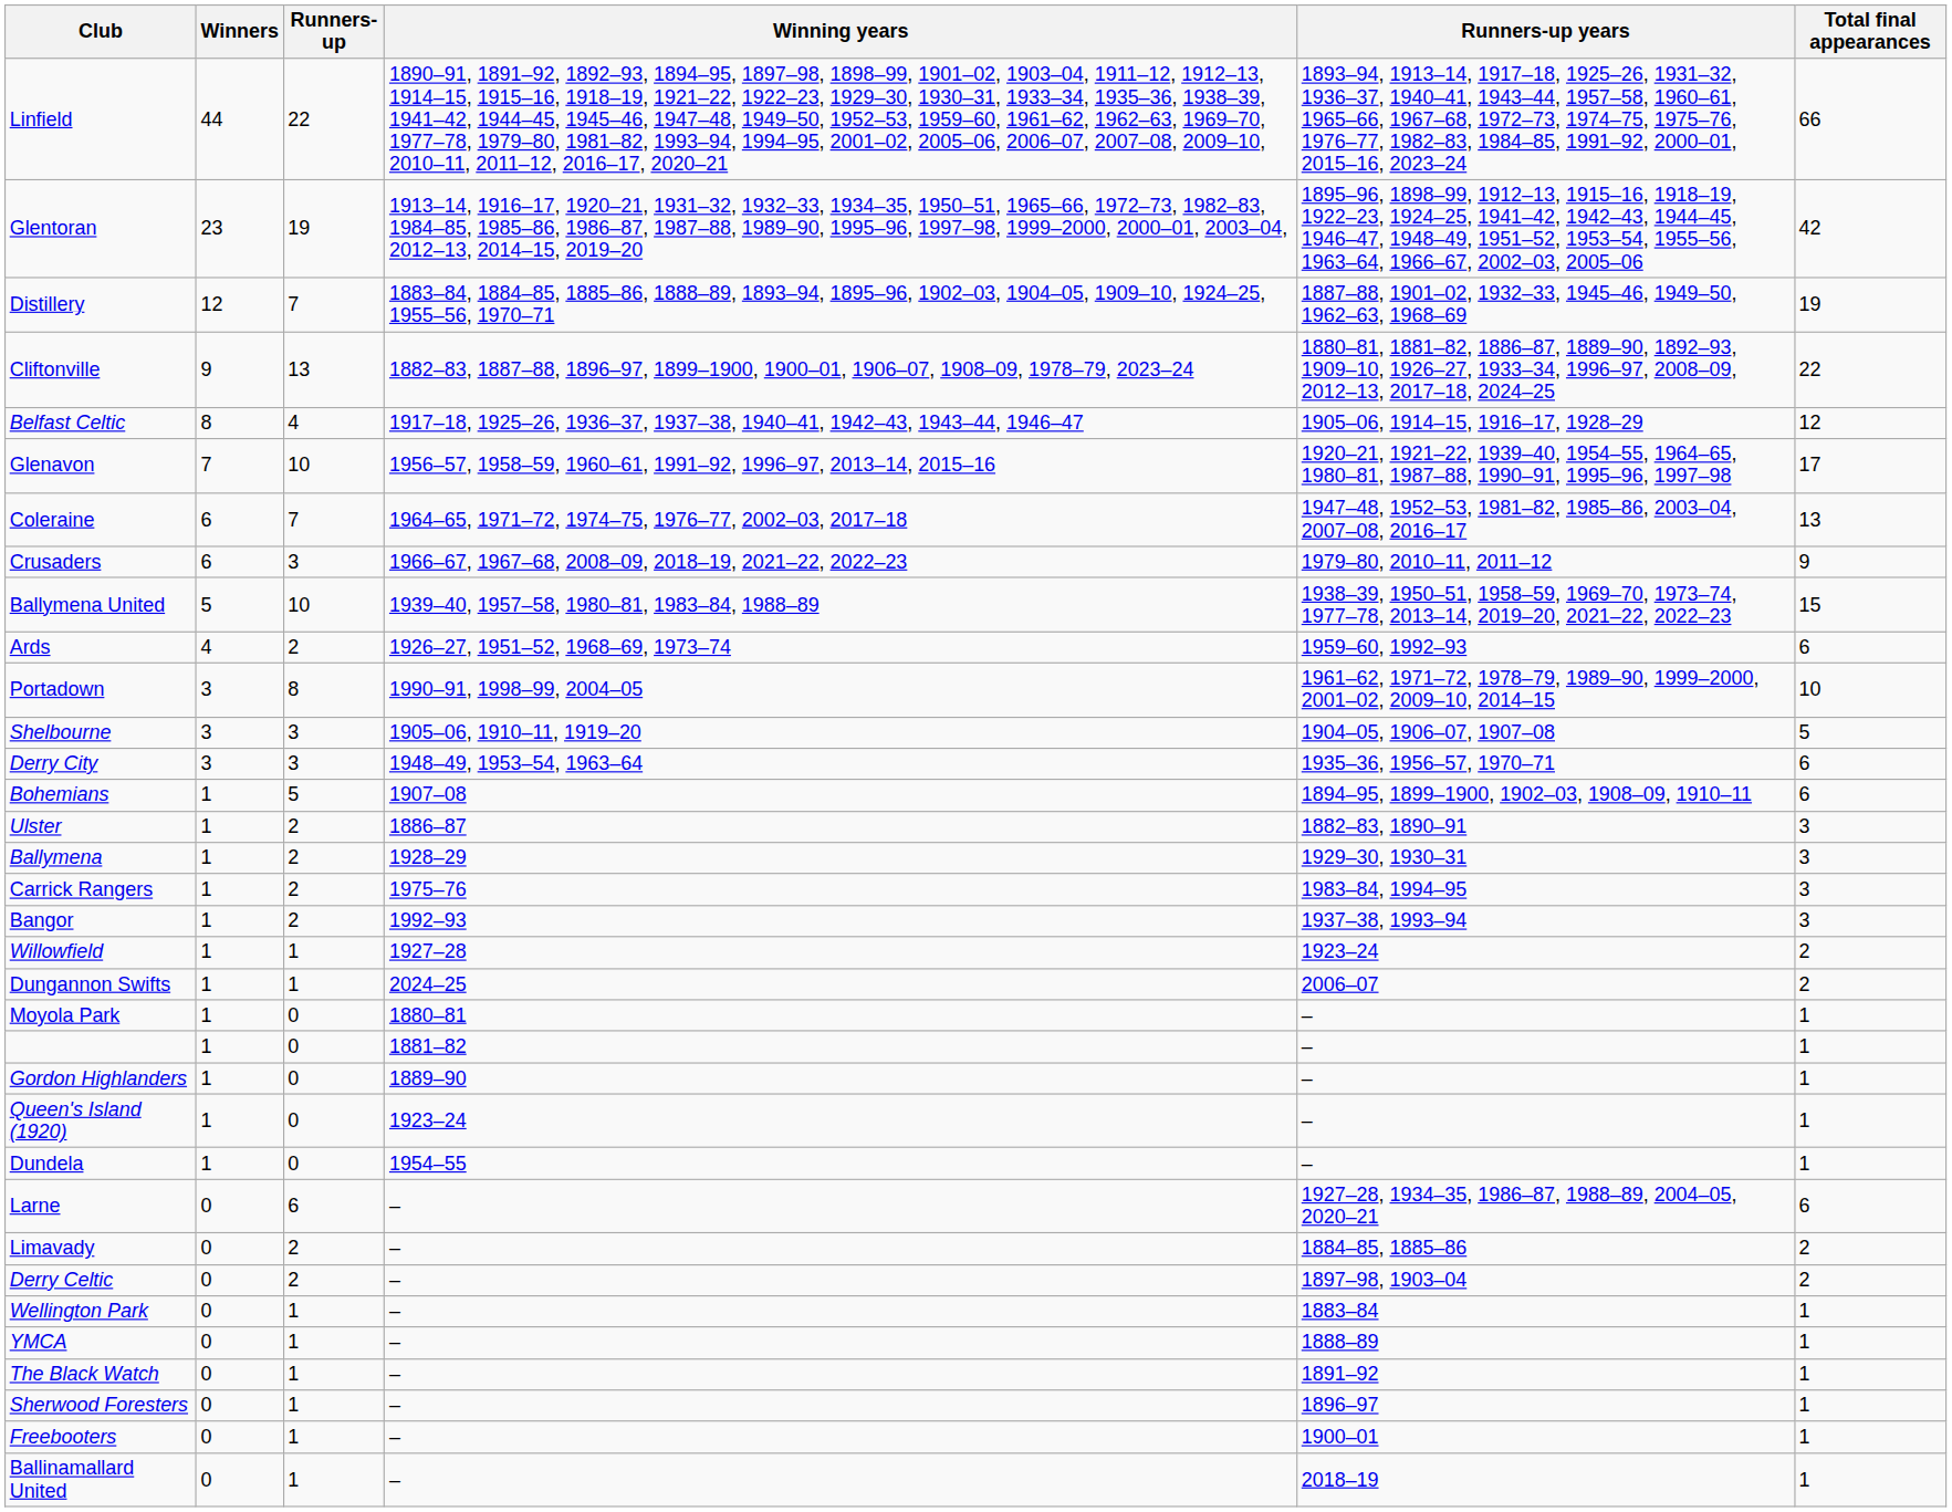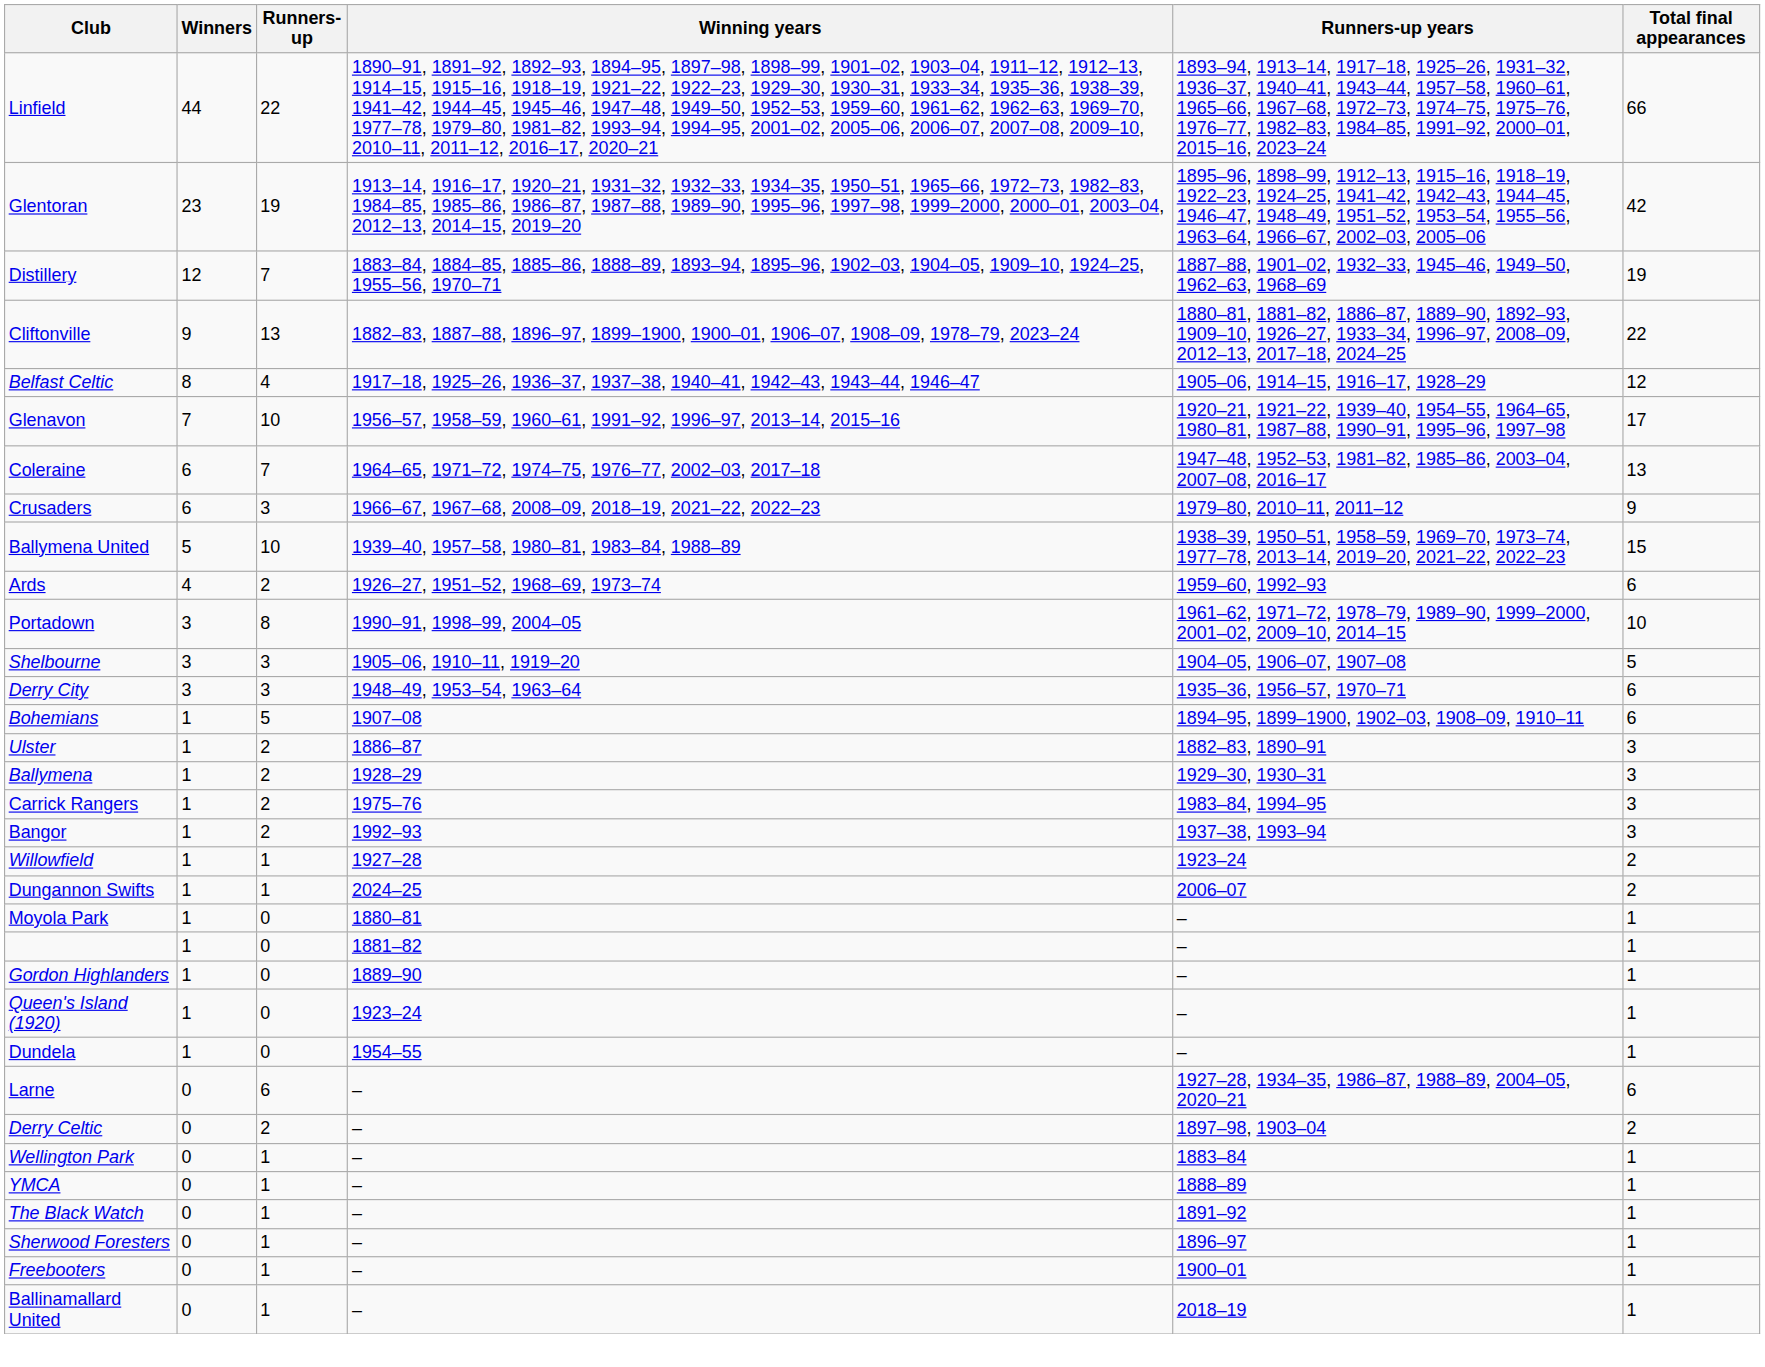 <table class="wikitable sortable">
 <tr>
 <th>Club</th>
 <th>Winners</th>
 <th>Runners-up</th>
 <th>Winning years</th>
 <th>Runners-up years</th>
 <th>Total final appearances</th>
 </tr>
 <tr>
 <td><a href='#'>Linfield</a></td>
 <td>44</td>
 <td>22</td>
 <td><a href='#'>1890–91</a>, <a href='#'>1891–92</a>, <a href='#'>1892–93</a>, <a href='#'>1894–95</a>, <a href='#'>1897–98</a>, <a href='#'>1898–99</a>, <a href='#'>1901–02</a>, <a href='#'>1903–04</a>, <a href='#'>1911–12</a>, <a href='#'>1912–13</a>, <a href='#'>1914–15</a>, <a href='#'>1915–16</a>, <a href='#'>1918–19</a>, <a href='#'>1921–22</a>, <a href='#'>1922–23</a>, <a href='#'>1929–30</a>, <a href='#'>1930–31</a>, <a href='#'>1933–34</a>, <a href='#'>1935–36</a>, <a href='#'>1938–39</a>, <a href='#'>1941–42</a>, <a href='#'>1944–45</a>, <a href='#'>1945–46</a>, <a href='#'>1947–48</a>, <a href='#'>1949–50</a>, <a href='#'>1952–53</a>, <a href='#'>1959–60</a>, <a href='#'>1961–62</a>, <a href='#'>1962–63</a>, <a href='#'>1969–70</a>, <a href='#'>1977–78</a>, <a href='#'>1979–80</a>, <a href='#'>1981–82</a>, <a href='#'>1993–94</a>, <a href='#'>1994–95</a>, <a href='#'>2001–02</a>, <a href='#'>2005–06</a>, <a href='#'>2006–07</a>, <a href='#'>2007–08</a>, <a href='#'>2009–10</a>, <a href='#'>2010–11</a>, <a href='#'>2011–12</a>, <a href='#'>2016–17</a>, <a href='#'>2020–21</a></td>
 <td><a href='#'>1893–94</a>, <a href='#'>1913–14</a>, <a href='#'>1917–18</a>, <a href='#'>1925–26</a>, <a href='#'>1931–32</a>, <a href='#'>1936–37</a>, <a href='#'>1940–41</a>, <a href='#'>1943–44</a>, <a href='#'>1957–58</a>, <a href='#'>1960–61</a>, <a href='#'>1965–66</a>, <a href='#'>1967–68</a>, <a href='#'>1972–73</a>, <a href='#'>1974–75</a>, <a href='#'>1975–76</a>, <a href='#'>1976–77</a>, <a href='#'>1982–83</a>, <a href='#'>1984–85</a>, <a href='#'>1991–92</a>, <a href='#'>2000–01</a>, <a href='#'>2015–16</a>,  <a href='#'>2023–24</a></td>
 <td>66</td>
 </tr>
 <tr>
 <td><a href='#'>Glentoran</a></td>
 <td>23</td>
 <td>19</td>
 <td><a href='#'>1913–14</a>, <a href='#'>1916–17</a>, <a href='#'>1920–21</a>, <a href='#'>1931–32</a>, <a href='#'>1932–33</a>, <a href='#'>1934–35</a>, <a href='#'>1950–51</a>, <a href='#'>1965–66</a>, <a href='#'>1972–73</a>, <a href='#'>1982–83</a>, <a href='#'>1984–85</a>, <a href='#'>1985–86</a>, <a href='#'>1986–87</a>, <a href='#'>1987–88</a>, <a href='#'>1989–90</a>, <a href='#'>1995–96</a>, <a href='#'>1997–98</a>, <a href='#'>1999–2000</a>, <a href='#'>2000–01</a>, <a href='#'>2003–04</a>, <a href='#'>2012–13</a>, <a href='#'>2014–15</a>, <a href='#'>2019–20</a></td>
 <td><a href='#'>1895–96</a>, <a href='#'>1898–99</a>, <a href='#'>1912–13</a>, <a href='#'>1915–16</a>, <a href='#'>1918–19</a>, <a href='#'>1922–23</a>, <a href='#'>1924–25</a>, <a href='#'>1941–42</a>, <a href='#'>1942–43</a>, <a href='#'>1944–45</a>, <a href='#'>1946–47</a>, <a href='#'>1948–49</a>, <a href='#'>1951–52</a>, <a href='#'>1953–54</a>, <a href='#'>1955–56</a>, <a href='#'>1963–64</a>, <a href='#'>1966–67</a>, <a href='#'>2002–03</a>, <a href='#'>2005–06</a></td>
 <td>42</td>
 </tr>
 <tr>
 <td><a href='#'>Distillery</a></td>
 <td>12</td>
 <td>7</td>
 <td><a href='#'>1883–84</a>, <a href='#'>1884–85</a>, <a href='#'>1885–86</a>, <a href='#'>1888–89</a>, <a href='#'>1893–94</a>, <a href='#'>1895–96</a>, <a href='#'>1902–03</a>, <a href='#'>1904–05</a>, <a href='#'>1909–10</a>, <a href='#'>1924–25</a>, <a href='#'>1955–56</a>, <a href='#'>1970–71</a></td>
 <td><a href='#'>1887–88</a>, <a href='#'>1901–02</a>, <a href='#'>1932–33</a>, <a href='#'>1945–46</a>, <a href='#'>1949–50</a>, <a href='#'>1962–63</a>, <a href='#'>1968–69</a></td>
 <td>19</td>
 </tr>
 <tr>
 <td><a href='#'>Cliftonville</a></td>
 <td>9</td>
 <td>13</td>
 <td><a href='#'>1882–83</a>, <a href='#'>1887–88</a>, <a href='#'>1896–97</a>, <a href='#'>1899–1900</a>, <a href='#'>1900–01</a>, <a href='#'>1906–07</a>, <a href='#'>1908–09</a>, <a href='#'>1978–79</a>, <a href='#'>2023–24</a></td>
 <td><a href='#'>1880–81</a>, <a href='#'>1881–82</a>, <a href='#'>1886–87</a>, <a href='#'>1889–90</a>, <a href='#'>1892–93</a>, <a href='#'>1909–10</a>, <a href='#'>1926–27</a>, <a href='#'>1933–34</a>, <a href='#'>1996–97</a>, <a href='#'>2008–09</a>, <a href='#'>2012–13</a>, <a href='#'>2017–18</a>,  <a href='#'>2024–25</a></td>
 <td>22</td>
 </tr>
 <tr>
 <td><em><a href='#'>Belfast Celtic</a></em></td>
 <td>8</td>
 <td>4</td>
 <td><a href='#'>1917–18</a>, <a href='#'>1925–26</a>, <a href='#'>1936–37</a>, <a href='#'>1937–38</a>, <a href='#'>1940–41</a>, <a href='#'>1942–43</a>, <a href='#'>1943–44</a>, <a href='#'>1946–47</a></td>
 <td><a href='#'>1905–06</a>, <a href='#'>1914–15</a>, <a href='#'>1916–17</a>, <a href='#'>1928–29</a></td>
 <td>12</td>
 </tr>
 <tr>
 <td><a href='#'>Glenavon</a></td>
 <td>7</td>
 <td>10</td>
 <td><a href='#'>1956–57</a>, <a href='#'>1958–59</a>, <a href='#'>1960–61</a>, <a href='#'>1991–92</a>, <a href='#'>1996–97</a>, <a href='#'>2013–14</a>, <a href='#'>2015–16</a></td>
 <td><a href='#'>1920–21</a>, <a href='#'>1921–22</a>, <a href='#'>1939–40</a>, <a href='#'>1954–55</a>, <a href='#'>1964–65</a>, <a href='#'>1980–81</a>, <a href='#'>1987–88</a>, <a href='#'>1990–91</a>, <a href='#'>1995–96</a>, <a href='#'>1997–98</a></td>
 <td>17</td>
 </tr>
 <tr>
 <td><a href='#'>Coleraine</a></td>
 <td>6</td>
 <td>7</td>
 <td><a href='#'>1964–65</a>, <a href='#'>1971–72</a>, <a href='#'>1974–75</a>, <a href='#'>1976–77</a>, <a href='#'>2002–03</a>, <a href='#'>2017–18</a></td>
 <td><a href='#'>1947–48</a>, <a href='#'>1952–53</a>, <a href='#'>1981–82</a>, <a href='#'>1985–86</a>, <a href='#'>2003–04</a>, <a href='#'>2007–08</a>, <a href='#'>2016–17</a></td>
 <td>13</td>
 </tr>
 <tr>
 <td><a href='#'>Crusaders</a></td>
 <td>6</td>
 <td>3</td>
 <td><a href='#'>1966–67</a>, <a href='#'>1967–68</a>, <a href='#'>2008–09</a>, <a href='#'>2018–19</a>, <a href='#'>2021–22</a>, <a href='#'>2022–23</a></td>
 <td><a href='#'>1979–80</a>, <a href='#'>2010–11</a>, <a href='#'>2011–12</a></td>
 <td>9</td>
 </tr>
 <tr>
 <td><a href='#'>Ballymena United</a></td>
 <td>5</td>
 <td>10</td>
 <td><a href='#'>1939–40</a>, <a href='#'>1957–58</a>, <a href='#'>1980–81</a>, <a href='#'>1983–84</a>, <a href='#'>1988–89</a></td>
 <td><a href='#'>1938–39</a>, <a href='#'>1950–51</a>, <a href='#'>1958–59</a>, <a href='#'>1969–70</a>, <a href='#'>1973–74</a>, <a href='#'>1977–78</a>, <a href='#'>2013–14</a>, <a href='#'>2019–20</a>, <a href='#'>2021–22</a>, <a href='#'>2022–23</a></td>
 <td>15</td>
 </tr>
 <tr>
 <td><a href='#'>Ards</a></td>
 <td>4</td>
 <td>2</td>
 <td><a href='#'>1926–27</a>, <a href='#'>1951–52</a>, <a href='#'>1968–69</a>, <a href='#'>1973–74</a></td>
 <td><a href='#'>1959–60</a>, <a href='#'>1992–93</a></td>
 <td>6</td>
 </tr>
 <tr>
 <td><a href='#'>Portadown</a></td>
 <td>3</td>
 <td>8</td>
 <td><a href='#'>1990–91</a>, <a href='#'>1998–99</a>, <a href='#'>2004–05</a></td>
 <td><a href='#'>1961–62</a>, <a href='#'>1971–72</a>, <a href='#'>1978–79</a>, <a href='#'>1989–90</a>, <a href='#'>1999–2000</a>, <a href='#'>2001–02</a>, <a href='#'>2009–10</a>, <a href='#'>2014–15</a></td>
 <td>10</td>
 </tr>
 <tr>
 <td><em><a href='#'>Shelbourne</a></em></td>
 <td>3</td>
 <td>3</td>
 <td><a href='#'>1905–06</a>, <a href='#'>1910–11</a>, <a href='#'>1919–20</a></td>
 <td><a href='#'>1904–05</a>, <a href='#'>1906–07</a>, <a href='#'>1907–08</a></td>
 <td>5</td>
 </tr>
 <tr>
 <td><em><a href='#'>Derry City</a></em></td>
 <td>3</td>
 <td>3</td>
 <td><a href='#'>1948–49</a>, <a href='#'>1953–54</a>, <a href='#'>1963–64</a></td>
 <td><a href='#'>1935–36</a>, <a href='#'>1956–57</a>, <a href='#'>1970–71</a></td>
 <td>6</td>
 </tr>
 <tr>
 <td><em><a href='#'>Bohemians</a></em></td>
 <td>1</td>
 <td>5</td>
 <td><a href='#'>1907–08</a></td>
 <td><a href='#'>1894–95</a>, <a href='#'>1899–1900</a>, <a href='#'>1902–03</a>, <a href='#'>1908–09</a>, <a href='#'>1910–11</a></td>
 <td>6</td>
 </tr>
 <tr>
 <td><em><a href='#'>Ulster</a></em></td>
 <td>1</td>
 <td>2</td>
 <td><a href='#'>1886–87</a></td>
 <td><a href='#'>1882–83</a>, <a href='#'>1890–91</a></td>
 <td>3</td>
 </tr>
 <tr>
 <td><em><a href='#'>Ballymena</a></em></td>
 <td>1</td>
 <td>2</td>
 <td><a href='#'>1928–29</a></td>
 <td><a href='#'>1929–30</a>, <a href='#'>1930–31</a></td>
 <td>3</td>
 </tr>
 <tr>
 <td><a href='#'>Carrick Rangers</a></td>
 <td>1</td>
 <td>2</td>
 <td><a href='#'>1975–76</a></td>
 <td><a href='#'>1983–84</a>, <a href='#'>1994–95</a></td>
 <td>3</td>
 </tr>
 <tr>
 <td><a href='#'>Bangor</a></td>
 <td>1</td>
 <td>2</td>
 <td><a href='#'>1992–93</a></td>
 <td><a href='#'>1937–38</a>, <a href='#'>1993–94</a></td>
 <td>3</td>
 </tr>
 <tr>
 <td><em><a href='#'>Willowfield</a></em></td>
 <td>1</td>
 <td>1</td>
 <td><a href='#'>1927–28</a></td>
 <td><a href='#'>1923–24</a></td>
 <td>2</td>
 </tr>
 <tr>
 <td><a href='#'>Dungannon Swifts</a></td>
 <td>1</td>
 <td>1</td>
 <td><a href='#'>2024–25</a></td>
 <td><a href='#'>2006–07</a></td>
 <td>2</td>
 </tr>
 <tr>
 <td><a href='#'>Moyola Park</a></td>
 <td>1</td>
 <td>0</td>
 <td><a href='#'>1880–81</a></td>
 <td>–</td>
 <td>1</td>
 </tr>
 <tr>
 <td></td>
 <td>1</td>
 <td>0</td>
 <td><a href='#'>1881–82</a></td>
 <td>–</td>
 <td>1</td>
 </tr>
 <tr>
 <td><em><a href='#'>Gordon Highlanders</a></em></td>
 <td>1</td>
 <td>0</td>
 <td><a href='#'>1889–90</a></td>
 <td>–</td>
 <td>1</td>
 </tr>
 <tr>
 <td><em><a href='#'>Queen's Island (1920)</a></em></td>
 <td>1</td>
 <td>0</td>
 <td><a href='#'>1923–24</a></td>
 <td>–</td>
 <td>1</td>
 </tr>
 <tr>
 <td><a href='#'>Dundela</a></td>
 <td>1</td>
 <td>0</td>
 <td><a href='#'>1954–55</a></td>
 <td>–</td>
 <td>1</td>
 </tr>
 <tr>
 <td><a href='#'>Larne</a></td>
 <td>0</td>
 <td>6</td>
 <td>–</td>
 <td><a href='#'>1927–28</a>, <a href='#'>1934–35</a>, <a href='#'>1986–87</a>, <a href='#'>1988–89</a>, <a href='#'>2004–05</a>, <a href='#'>2020–21</a></td>
 <td>6</td>
 </tr>
 <tr>
-<td><a href='#'>Limavady</a></td>
-<td>0</td>
-<td>2</td>
-<td>–</td>
-<td><a href='#'>1884–85</a>, <a href='#'>1885–86</a></td>
-<td>2</td>
-</tr>
-<tr>
 <td><em><a href='#'>Derry Celtic</a></em></td>
 <td>0</td>
 <td>2</td>
 <td>–</td>
 <td><a href='#'>1897–98</a>, <a href='#'>1903–04</a></td>
 <td>2</td>
 </tr>
 <tr>
 <td><em><a href='#'>Wellington Park</a></em></td>
 <td>0</td>
 <td>1</td>
 <td>–</td>
 <td><a href='#'>1883–84</a></td>
 <td>1</td>
 </tr>
 <tr>
 <td><em><a href='#'>YMCA</a></em></td>
 <td>0</td>
 <td>1</td>
 <td>–</td>
 <td><a href='#'>1888–89</a></td>
 <td>1</td>
 </tr>
 <tr>
 <td><em><a href='#'>The Black Watch</a></em></td>
 <td>0</td>
 <td>1</td>
 <td>–</td>
 <td><a href='#'>1891–92</a></td>
 <td>1</td>
 </tr>
 <tr>
 <td><em><a href='#'>Sherwood Foresters</a></em></td>
 <td>0</td>
 <td>1</td>
 <td>–</td>
 <td><a href='#'>1896–97</a></td>
 <td>1</td>
 </tr>
 <tr>
 <td><em><a href='#'>Freebooters</a></em></td>
 <td>0</td>
 <td>1</td>
 <td>–</td>
 <td><a href='#'>1900–01</a></td>
 <td>1</td>
 </tr>
 <tr>
 <td><a href='#'>Ballinamallard United</a></td>
 <td>0</td>
 <td>1</td>
 <td>–</td>
 <td><a href='#'>2018–19</a></td>
 <td>1</td>
 </tr>
 </table>
